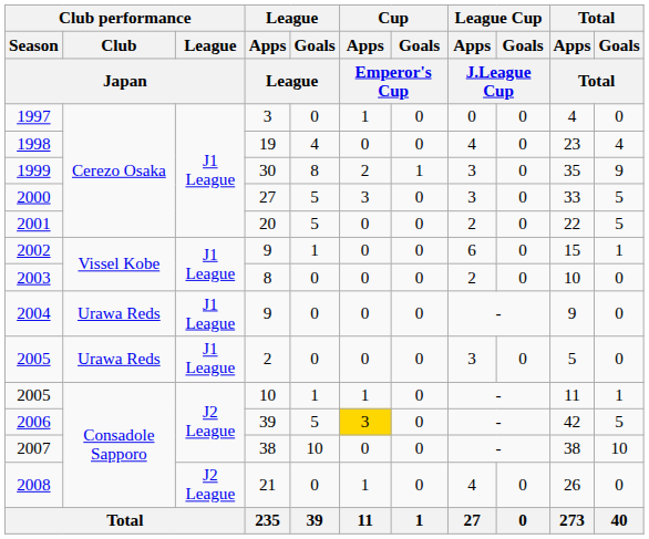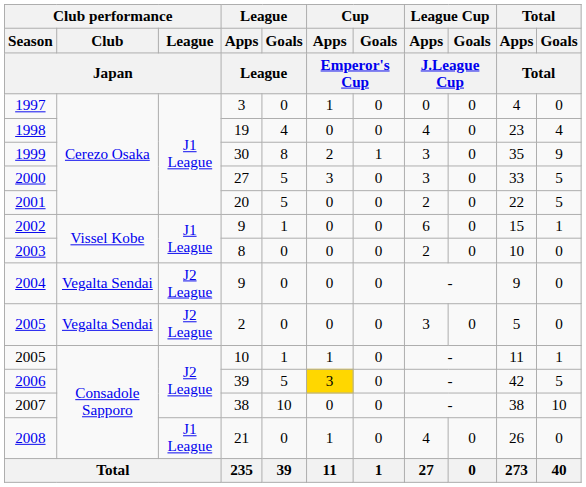 <table class="wikitable" style="text-align:center;">
 <tr>
 <th colspan=3>Club performance</th>
 <th colspan=2>League</th>
 <th colspan=2>Cup</th>
 <th colspan=2>League Cup</th>
 <th colspan=2>Total</th>
 </tr>
 <tr>
 <th>Season</th>
 <th>Club</th>
 <th>League</th>
 <th>Apps</th>
 <th>Goals</th>
 <th>Apps</th>
 <th>Goals</th>
 <th>Apps</th>
 <th>Goals</th>
 <th>Apps</th>
 <th>Goals</th>
 </tr>
 <tr>
 <th colspan=3>Japan</th>
 <th colspan=2>League</th>
 <th colspan=2><a href='#'>Emperor's Cup</a></th>
 <th colspan=2><a href='#'>J.League Cup</a></th>
 <th colspan=2>Total</th>
 </tr>
 <tr>
 <td><a href='#'>1997</a></td>
 <td rowspan="5"><a href='#'>Cerezo Osaka</a></td>
 <td rowspan="5"><a href='#'>J1 League</a></td>
 <td>3</td>
 <td>0</td>
 <td>1</td>
 <td>0</td>
 <td>0</td>
 <td>0</td>
 <td>4</td>
 <td>0</td>
 </tr>
 <tr>
 <td><a href='#'>1998</a></td>
 <td>19</td>
 <td>4</td>
 <td>0</td>
 <td>0</td>
 <td>4</td>
 <td>0</td>
 <td>23</td>
 <td>4</td>
 </tr>
 <tr>
 <td><a href='#'>1999</a></td>
 <td>30</td>
 <td>8</td>
 <td>2</td>
 <td>1</td>
 <td>3</td>
 <td>0</td>
 <td>35</td>
 <td>9</td>
 </tr>
 <tr>
 <td><a href='#'>2000</a></td>
 <td>27</td>
 <td>5</td>
 <td>3</td>
 <td>0</td>
 <td>3</td>
 <td>0</td>
 <td>33</td>
 <td>5</td>
 </tr>
 <tr>
 <td><a href='#'>2001</a></td>
 <td>20</td>
 <td>5</td>
 <td>0</td>
 <td>0</td>
 <td>2</td>
 <td>0</td>
 <td>22</td>
 <td>5</td>
 </tr>
 <tr>
 <td><a href='#'>2002</a></td>
 <td rowspan="2"><a href='#'>Vissel Kobe</a></td>
 <td rowspan="2"><a href='#'>J1 League</a></td>
 <td>9</td>
 <td>1</td>
 <td>0</td>
 <td>0</td>
 <td>6</td>
 <td>0</td>
 <td>15</td>
 <td>1</td>
 </tr>
 <tr>
 <td><a href='#'>2003</a></td>
 <td>8</td>
 <td>0</td>
 <td>0</td>
 <td>0</td>
 <td>2</td>
 <td>0</td>
 <td>10</td>
 <td>0</td>
 </tr>
 <tr>
 <td><a href='#'>2004</a></td>
-<td><a href='#'>Urawa Reds</a></td>
-<td><a href='#'>J1 League</a></td>
+<td><a href='#'>Vegalta Sendai</a></td>
+<td><a href='#'>J2 League</a></td>
 <td>9</td>
 <td>0</td>
 <td>0</td>
 <td>0</td>
 <td colspan="2">-</td>
 <td>9</td>
 <td>0</td>
 </tr>
 <tr>
 <td><a href='#'>2005</a></td>
-<td><a href='#'>Urawa Reds</a></td>
-<td><a href='#'>J1 League</a></td>
+<td><a href='#'>Vegalta Sendai</a></td>
+<td><a href='#'>J2 League</a></td>
 <td>2</td>
 <td>0</td>
 <td>0</td>
 <td>0</td>
 <td>3</td>
 <td>0</td>
 <td>5</td>
 <td>0</td>
 </tr>
 <tr>
 <td>2005</td>
 <td rowspan="4"><a href='#'>Consadole Sapporo</a></td>
 <td rowspan="3"><a href='#'>J2 League</a></td>
 <td>10</td>
 <td>1</td>
 <td>1</td>
 <td>0</td>
 <td colspan="2">-</td>
 <td>11</td>
 <td>1</td>
 </tr>
 <tr>
 <td><a href='#'>2006</a></td>
 <td>39</td>
 <td>5</td>
 <td style="background: gold;">3</td>
 <td>0</td>
 <td colspan="2">-</td>
 <td>42</td>
 <td>5</td>
 </tr>
 <tr>
 <td>2007</td>
 <td>38</td>
 <td>10</td>
 <td>0</td>
 <td>0</td>
 <td colspan="2">-</td>
 <td>38</td>
 <td>10</td>
 </tr>
 <tr>
 <td><a href='#'>2008</a></td>
-<td><a href='#'>J2 League</a></td>
+<td><a href='#'>J1 League</a></td>
 <td>21</td>
 <td>0</td>
 <td>1</td>
 <td>0</td>
 <td>4</td>
 <td>0</td>
 <td>26</td>
 <td>0</td>
 </tr>
 <tr>
 <th colspan=3>Total</th>
 <th>235</th>
 <th>39</th>
 <th>11</th>
 <th>1</th>
 <th>27</th>
 <th>0</th>
 <th>273</th>
 <th>40</th>
 </tr>
 </table>
